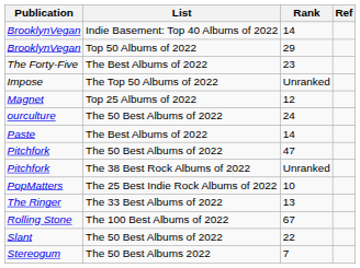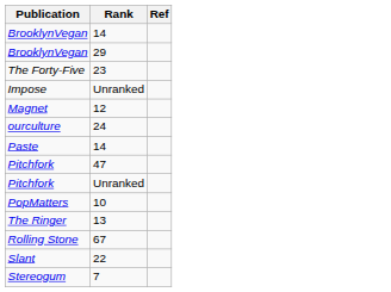 <table class="wikitable">
 <tr>
 <th>Publication</th>
-<th>List</th>
 <th>Rank</th>
 <th>Ref</th>
 </tr>
 <tr>
 <td><em><a href='#'>BrooklynVegan</a></em></td>
-<td>Indie Basement: Top 40 Albums of 2022</td>
 <td>14</td>
 <td></td>
 </tr>
 <tr>
 <td><em><a href='#'>BrooklynVegan</a></em></td>
-<td>Top 50 Albums of 2022</td>
 <td>29</td>
 <td></td>
 </tr>
 <tr>
 <td><em>The Forty-Five</em></td>
-<td>The Best Albums of 2022</td>
 <td>23</td>
 <td></td>
 </tr>
 <tr>
 <td><em>Impose</em></td>
-<td>The Top 50 Albums of 2022</td>
 <td>Unranked</td>
 <td></td>
 </tr>
 <tr>
 <td><em><a href='#'>Magnet</a></em></td>
-<td>Top 25 Albums of 2022</td>
 <td>12</td>
 <td></td>
 </tr>
 <tr>
 <td><em><a href='#'>ourculture</a></em></td>
-<td>The 50 Best Albums of 2022</td>
 <td>24</td>
 <td></td>
 </tr>
 <tr>
 <td><em><a href='#'>Paste</a></em></td>
-<td>The Best Albums of 2022</td>
 <td>14</td>
 <td></td>
 </tr>
 <tr>
 <td><em><a href='#'>Pitchfork</a></em></td>
-<td>The 50 Best Albums of 2022</td>
 <td>47</td>
 <td></td>
 </tr>
 <tr>
 <td><em><a href='#'>Pitchfork</a></em></td>
-<td>The 38 Best Rock Albums of 2022</td>
 <td>Unranked</td>
 <td></td>
 </tr>
 <tr>
 <td><em><a href='#'>PopMatters</a></em></td>
-<td>The 25 Best Indie Rock Albums of 2022</td>
 <td>10</td>
 <td></td>
 </tr>
 <tr>
 <td><em><a href='#'>The Ringer</a></em></td>
-<td>The 33 Best Albums of 2022</td>
 <td>13</td>
 <td></td>
 </tr>
 <tr>
 <td><em><a href='#'>Rolling Stone</a></em></td>
-<td>The 100 Best Albums of 2022</td>
 <td>67</td>
 <td></td>
 </tr>
 <tr>
 <td><em><a href='#'>Slant</a></em></td>
-<td>The 50 Best Albums of 2022</td>
 <td>22</td>
 <td></td>
 </tr>
 <tr>
 <td><em><a href='#'>Stereogum</a></em></td>
-<td>The 50 Best Albums 2022</td>
 <td>7</td>
 <td></td>
 </tr>
 </table>
